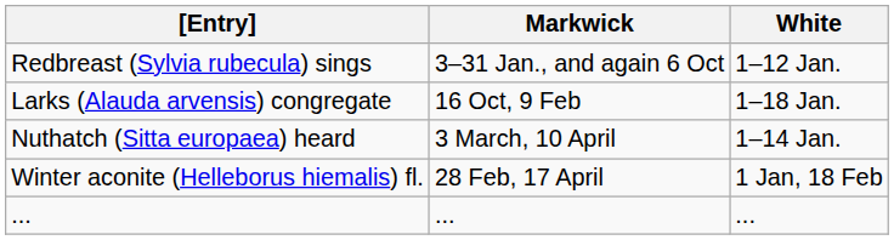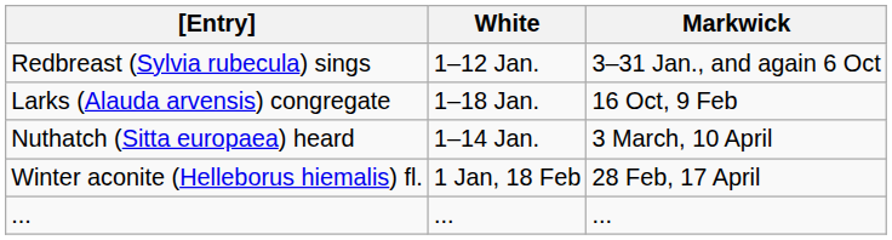 <table class="wikitable" border="1" >
 <tr>
 <th>[Entry]</th>
+<th>White</th>
 <th>Markwick</th>
-<th>White</th>
 </tr>
 <tr>
 <td>Redbreast (<a href='#'>Sylvia rubecula</a>) sings</td>
+<td>1–12 Jan.</td>
 <td>3–31 Jan., and again 6 Oct</td>
-<td>1–12 Jan.</td>
 </tr>
 <tr>
 <td>Larks (<a href='#'>Alauda arvensis</a>) congregate</td>
+<td>1–18 Jan.</td>
 <td>16 Oct, 9 Feb</td>
-<td>1–18 Jan.</td>
 </tr>
 <tr>
 <td>Nuthatch (<a href='#'>Sitta europaea</a>) heard</td>
+<td>1–14 Jan.</td>
 <td>3 March, 10 April</td>
-<td>1–14 Jan.</td>
 </tr>
 <tr>
 <td>Winter aconite (<a href='#'>Helleborus hiemalis</a>) fl.</td>
+<td>1 Jan, 18 Feb</td>
 <td>28 Feb, 17 April</td>
-<td>1 Jan, 18 Feb</td>
 </tr>
 <tr>
 <td>...</td>
 <td>...</td>
 <td>...</td>
 </tr>
 </table>
